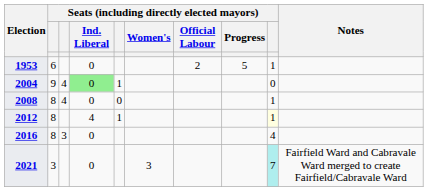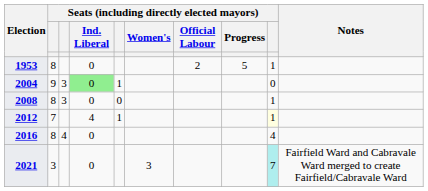 <table class="wikitable">
 <tr>
 <th rowspan="3">Election</th>
 <th colspan="8">Seats (including directly elected mayors)</th>
 <th rowspan="3">Notes</th>
 </tr>
 <tr>
 <th></th>
 <th></th>
 <th><a href='#'>Ind. Liberal</a></th>
 <th></th>
 <th><a href='#'>Women's</a></th>
 <th><a href='#'>Official Labour</a></th>
 <th>Progress</th>
 <th></th>
 </tr>
 <tr>
 <th></th>
 <th></th>
 <th></th>
 <th></th>
 <th></th>
 <th></th>
 <th></th>
 <th></th>
 </tr>
 <tr>
 <td align="center"; style=background:#EAECF0><strong><a href='#'>1953</a></strong></td>
-<td align="center">6</td>
+<td align="center">8</td>
 <td></td>
 <td align="center">0</td>
 <td></td>
 <td></td>
 <td align="center">2</td>
 <td align="center">5</td>
 <td align="center">1</td>
 <td align="center"></td>
 </tr>
 <tr>
 <td align="center"; style=background:#EAECF0><strong><a href='#'>2004</a></strong></td>
 <td align="center">9</td>
-<td align="center">4</td>
+<td align="center">3</td>
 <td align="center" style="background: lightgreen;">0</td>
 <td align="center">1</td>
 <td></td>
 <td></td>
 <td></td>
 <td align="center">0</td>
 <td align="center"></td>
 </tr>
 <tr>
 <td align="center"; style=background:#EAECF0><strong><a href='#'>2008</a></strong></td>
 <td align="center">8</td>
-<td align="center">4</td>
+<td align="center">3</td>
 <td align="center">0</td>
 <td align="center">0</td>
 <td></td>
 <td></td>
 <td></td>
 <td align="center">1</td>
 <td align="center"></td>
 </tr>
 <tr>
 <td align="center"; style=background:#EAECF0><strong><a href='#'>2012</a></strong></td>
-<td align="center">8</td>
+<td align="center">7</td>
 <td></td>
 <td align="center">4</td>
 <td align="center">1</td>
 <td></td>
 <td></td>
 <td></td>
 <td align="center" style="background: lightyellow;">1</td>
 <td align="center"></td>
 </tr>
 <tr>
 <td align="center"; style=background:#EAECF0><strong><a href='#'>2016</a></strong></td>
 <td align="center">8</td>
-<td align="center">3</td>
+<td align="center">4</td>
 <td align="center">0</td>
 <td></td>
 <td></td>
 <td></td>
 <td></td>
 <td align="center">4</td>
 <td align="center"></td>
 </tr>
 <tr>
 <td align="center"; style=background:#EAECF0><strong><a href='#'>2021</a></strong></td>
 <td align="center">3</td>
 <td></td>
 <td align="center">0</td>
 <td></td>
 <td align="center">3</td>
 <td></td>
 <td></td>
 <td align="center" style="background: paleturquoise;">7</td>
 <td align="center">Fairfield Ward and Cabravale Ward merged to create Fairfield/Cabravale Ward</td>
 </tr>
 </table>
